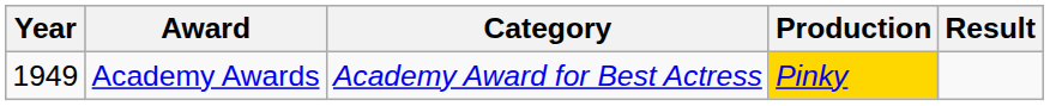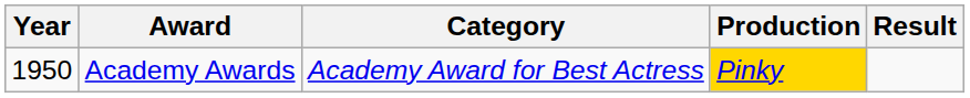 <table class="wikitable sortable">
 <tr>
 <th>Year</th>
 <th>Award</th>
 <th>Category</th>
 <th>Production</th>
 <th>Result</th>
 </tr>
 <tr>
-<td>1949</td>
+<td>1950</td>
 <td><a href='#'>Academy Awards</a></td>
 <td><em><a href='#'>Academy Award for Best Actress</a></em></td>
 <td style="background: gold;"><em><a href='#'>Pinky</a></em></td>
 <td></td>
 </tr>
 </table>
